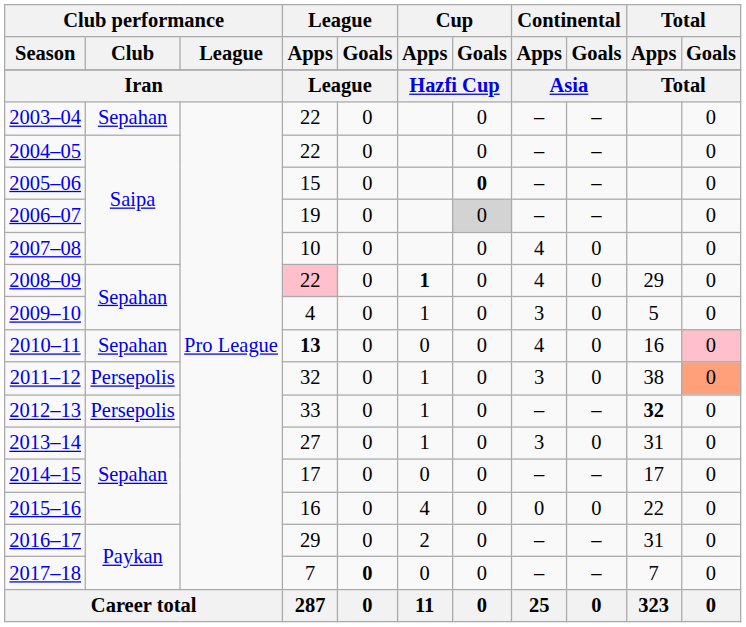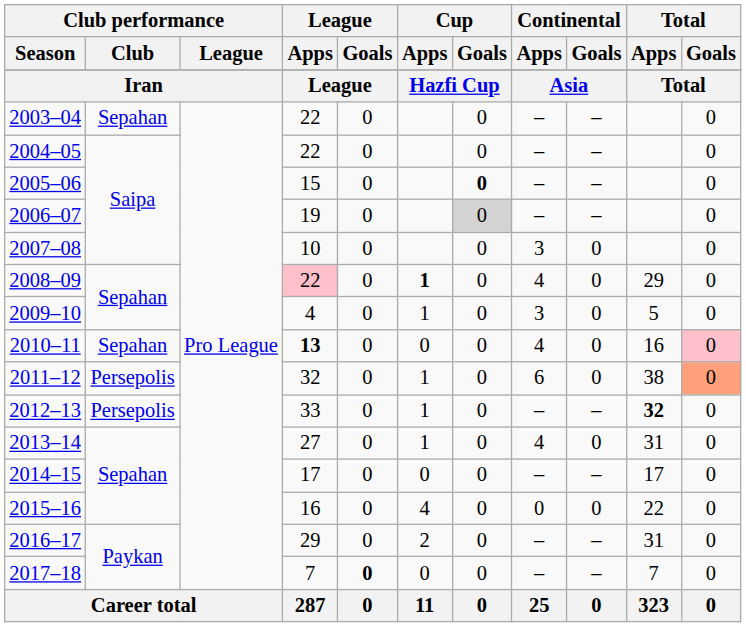 <table class="wikitable" style="text-align:center">
 <tr>
 <th colspan=3>Club performance</th>
 <th colspan=2>League</th>
 <th colspan=2>Cup</th>
 <th colspan=2>Continental</th>
 <th colspan=2>Total</th>
 </tr>
 <tr>
 <th>Season</th>
 <th>Club</th>
 <th>League</th>
 <th>Apps</th>
 <th>Goals</th>
 <th>Apps</th>
 <th>Goals</th>
 <th>Apps</th>
 <th>Goals</th>
 <th>Apps</th>
 <th>Goals</th>
 </tr>
 <tr>
 </tr>
 <tr>
 <th colspan=3>Iran</th>
 <th colspan=2>League</th>
 <th colspan=2><a href='#'>Hazfi Cup</a></th>
 <th colspan=2><a href='#'>Asia</a></th>
 <th colspan=2>Total</th>
 </tr>
 <tr>
 <td><a href='#'>2003–04</a></td>
 <td><a href='#'>Sepahan</a></td>
 <td rowspan="15"><a href='#'>Pro League</a></td>
 <td>22</td>
 <td>0</td>
 <td></td>
 <td>0</td>
 <td>–</td>
 <td>–</td>
 <td></td>
 <td>0</td>
 </tr>
 <tr>
 <td><a href='#'>2004–05</a></td>
 <td rowspan="4"><a href='#'>Saipa</a></td>
 <td>22</td>
 <td>0</td>
 <td></td>
 <td>0</td>
 <td>–</td>
 <td>–</td>
 <td></td>
 <td>0</td>
 </tr>
 <tr>
 <td><a href='#'>2005–06</a></td>
 <td>15</td>
 <td>0</td>
 <td></td>
 <td><strong>0</strong></td>
 <td>–</td>
 <td>–</td>
 <td></td>
 <td>0</td>
 </tr>
 <tr>
 <td><a href='#'>2006–07</a></td>
 <td>19</td>
 <td>0</td>
 <td></td>
 <td style="background: lightgrey;">0</td>
 <td>–</td>
 <td>–</td>
 <td></td>
 <td>0</td>
 </tr>
 <tr>
 <td><a href='#'>2007–08</a></td>
 <td>10</td>
 <td>0</td>
 <td></td>
 <td>0</td>
-<td>4</td>
+<td>3</td>
 <td>0</td>
 <td></td>
 <td>0</td>
 </tr>
 <tr>
 <td><a href='#'>2008–09</a></td>
 <td rowspan="2"><a href='#'>Sepahan</a></td>
 <td style="background: pink;">22</td>
 <td>0</td>
 <td><strong>1</strong></td>
 <td>0</td>
 <td>4</td>
 <td>0</td>
 <td>29</td>
 <td>0</td>
 </tr>
 <tr>
 <td><a href='#'>2009–10</a></td>
 <td>4</td>
 <td>0</td>
 <td>1</td>
 <td>0</td>
 <td>3</td>
 <td>0</td>
 <td>5</td>
 <td>0</td>
 </tr>
 <tr>
 <td><a href='#'>2010–11</a></td>
 <td><a href='#'>Sepahan</a></td>
 <td><strong>13</strong></td>
 <td>0</td>
 <td>0</td>
 <td>0</td>
 <td>4</td>
 <td>0</td>
 <td>16</td>
 <td style="background: pink;">0</td>
 </tr>
 <tr>
 <td><a href='#'>2011–12</a></td>
 <td><a href='#'>Persepolis</a></td>
 <td>32</td>
 <td>0</td>
 <td>1</td>
 <td>0</td>
-<td>3</td>
+<td>6</td>
 <td>0</td>
 <td>38</td>
 <td style="background: lightsalmon;">0</td>
 </tr>
 <tr>
 <td><a href='#'>2012–13</a></td>
 <td><a href='#'>Persepolis</a></td>
 <td>33</td>
 <td>0</td>
 <td>1</td>
 <td>0</td>
 <td>–</td>
 <td>–</td>
 <td><strong>32</strong></td>
 <td>0</td>
 </tr>
 <tr>
 <td><a href='#'>2013–14</a></td>
 <td rowspan="3"><a href='#'>Sepahan</a></td>
 <td>27</td>
 <td>0</td>
 <td>1</td>
 <td>0</td>
-<td>3</td>
+<td>4</td>
 <td>0</td>
 <td>31</td>
 <td>0</td>
 </tr>
 <tr>
 <td><a href='#'>2014–15</a></td>
 <td>17</td>
 <td>0</td>
 <td>0</td>
 <td>0</td>
 <td>–</td>
 <td>–</td>
 <td>17</td>
 <td>0</td>
 </tr>
 <tr>
 <td><a href='#'>2015–16</a></td>
 <td>16</td>
 <td>0</td>
 <td>4</td>
 <td>0</td>
 <td>0</td>
 <td>0</td>
 <td>22</td>
 <td>0</td>
 </tr>
 <tr>
 <td><a href='#'>2016–17</a></td>
 <td rowspan="2"><a href='#'>Paykan</a></td>
 <td>29</td>
 <td>0</td>
 <td>2</td>
 <td>0</td>
 <td>–</td>
 <td>–</td>
 <td>31</td>
 <td>0</td>
 </tr>
 <tr>
 <td><a href='#'>2017–18</a></td>
 <td>7</td>
 <td><strong>0</strong></td>
 <td>0</td>
 <td>0</td>
 <td>–</td>
 <td>–</td>
 <td>7</td>
 <td>0</td>
 </tr>
 <tr>
 <th colspan="3">Career total</th>
 <th>287</th>
 <th>0</th>
 <th>11</th>
 <th>0</th>
 <th>25</th>
 <th>0</th>
 <th>323</th>
 <th>0</th>
 </tr>
 </table>
